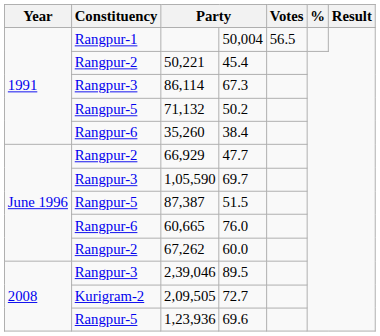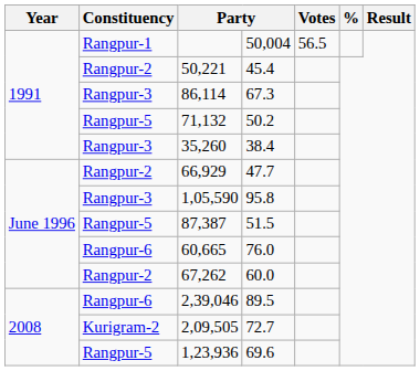 <table class="wikitable">
 <tr>
 <th>Year</th>
 <th>Constituency</th>
 <th colspan="2">Party</th>
 <th>Votes</th>
 <th>%</th>
 <th>Result</th>
 </tr>
 <tr>
 <td rowspan="5"><a href='#'>1991</a></td>
 <td><a href='#'>Rangpur-1</a></td>
 <td></td>
 <td>50,004</td>
 <td>56.5</td>
 <td></td>
 </tr>
 <tr>
 <td><a href='#'>Rangpur-2</a></td>
 <td>50,221</td>
 <td>45.4</td>
 <td></td>
 </tr>
 <tr>
 <td><a href='#'>Rangpur-3</a></td>
 <td>86,114</td>
 <td>67.3</td>
 <td></td>
 </tr>
 <tr>
 <td><a href='#'>Rangpur-5</a></td>
 <td>71,132</td>
 <td>50.2</td>
 <td></td>
 </tr>
 <tr>
-<td><a href='#'>Rangpur-6</a></td>
+<td><a href='#'>Rangpur-3</a></td>
 <td>35,260</td>
 <td>38.4</td>
 <td></td>
 </tr>
 <tr>
 <td rowspan="5"><a href='#'>June 1996</a></td>
 <td><a href='#'>Rangpur-2</a></td>
 <td>66,929</td>
 <td>47.7</td>
 <td></td>
 </tr>
 <tr>
 <td><a href='#'>Rangpur-3</a></td>
 <td>1,05,590</td>
-<td>69.7</td>
+<td>95.8</td>
 <td></td>
 </tr>
 <tr>
 <td><a href='#'>Rangpur-5</a></td>
 <td>87,387</td>
 <td>51.5</td>
 <td></td>
 </tr>
 <tr>
 <td><a href='#'>Rangpur-6</a></td>
 <td>60,665</td>
 <td>76.0</td>
 <td></td>
 </tr>
 <tr>
 <td><a href='#'>Rangpur-2</a></td>
 <td>67,262</td>
 <td>60.0</td>
 <td></td>
 </tr>
 <tr>
 <td rowspan="3"><a href='#'>2008</a></td>
-<td><a href='#'>Rangpur-3</a></td>
+<td><a href='#'>Rangpur-6</a></td>
 <td>2,39,046</td>
 <td>89.5</td>
 <td></td>
 </tr>
 <tr>
 <td><a href='#'>Kurigram-2</a></td>
 <td>2,09,505</td>
 <td>72.7</td>
 <td></td>
 </tr>
 <tr>
 <td><a href='#'>Rangpur-5</a></td>
 <td>1,23,936</td>
 <td>69.6</td>
 <td></td>
 </tr>
 </table>
